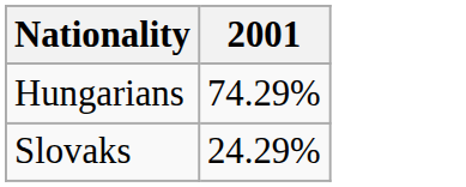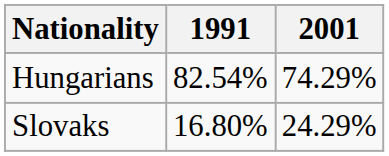 <table class="wikitable" align="center">
 <tr>
 <th>Nationality</th>
+<th>1991</th>
 <th>2001</th>
 </tr>
 <tr>
 <td>Hungarians</td>
+<td>82.54%</td>
 <td>74.29%</td>
 </tr>
 <tr>
 <td>Slovaks</td>
+<td>16.80%</td>
 <td>24.29%</td>
 </tr>
 </table>
